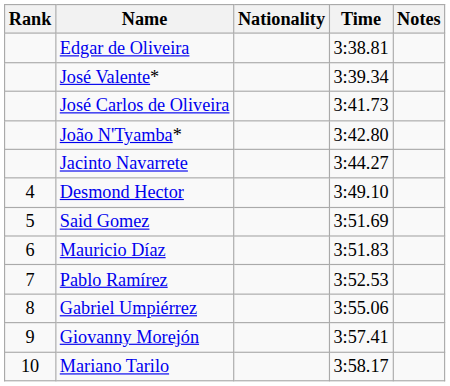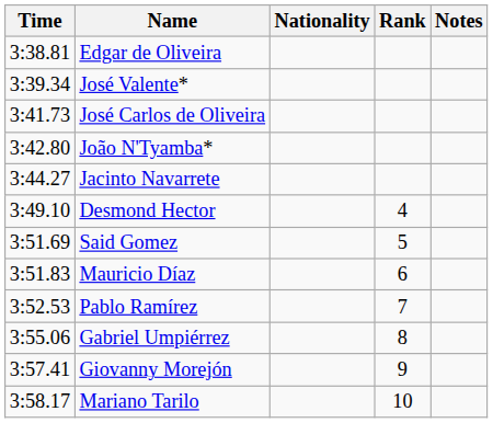 <table class="wikitable sortable" style="text-align:center">
 <tr>
-<th>Rank</th>
+<th>Time</th>
 <th>Name</th>
 <th>Nationality</th>
-<th>Time</th>
+<th>Rank</th>
 <th>Notes</th>
 </tr>
 <tr>
-<td></td>
+<td>3:38.81</td>
 <td align=left><a href='#'>Edgar de Oliveira</a></td>
 <td align=left></td>
-<td>3:38.81</td>
+<td></td>
 <td></td>
 </tr>
 <tr>
-<td></td>
+<td>3:39.34</td>
 <td align=left><a href='#'>José Valente</a>*</td>
 <td align=left></td>
-<td>3:39.34</td>
+<td></td>
 <td></td>
 </tr>
 <tr>
-<td></td>
+<td>3:41.73</td>
 <td align=left><a href='#'>José Carlos de Oliveira</a></td>
 <td align=left></td>
-<td>3:41.73</td>
+<td></td>
 <td></td>
 </tr>
 <tr>
-<td></td>
+<td>3:42.80</td>
 <td align=left><a href='#'>João N'Tyamba</a>*</td>
 <td align=left></td>
-<td>3:42.80</td>
+<td></td>
 <td></td>
 </tr>
 <tr>
-<td></td>
+<td>3:44.27</td>
 <td align=left><a href='#'>Jacinto Navarrete</a></td>
 <td align=left></td>
-<td>3:44.27</td>
+<td></td>
 <td></td>
 </tr>
 <tr>
-<td>4</td>
+<td>3:49.10</td>
 <td align=left><a href='#'>Desmond Hector</a></td>
 <td align=left></td>
-<td>3:49.10</td>
+<td>4</td>
 <td></td>
 </tr>
 <tr>
-<td>5</td>
+<td>3:51.69</td>
 <td align=left><a href='#'>Said Gomez</a></td>
 <td align=left></td>
-<td>3:51.69</td>
+<td>5</td>
 <td></td>
 </tr>
 <tr>
-<td>6</td>
+<td>3:51.83</td>
 <td align=left><a href='#'>Mauricio Díaz</a></td>
 <td align=left></td>
-<td>3:51.83</td>
+<td>6</td>
 <td></td>
 </tr>
 <tr>
-<td>7</td>
+<td>3:52.53</td>
 <td align=left><a href='#'>Pablo Ramírez</a></td>
 <td align=left></td>
-<td>3:52.53</td>
+<td>7</td>
 <td></td>
 </tr>
 <tr>
-<td>8</td>
+<td>3:55.06</td>
 <td align=left><a href='#'>Gabriel Umpiérrez</a></td>
 <td align=left></td>
-<td>3:55.06</td>
+<td>8</td>
 <td></td>
 </tr>
 <tr>
-<td>9</td>
+<td>3:57.41</td>
 <td align=left><a href='#'>Giovanny Morejón</a></td>
 <td align=left></td>
-<td>3:57.41</td>
+<td>9</td>
 <td></td>
 </tr>
 <tr>
-<td>10</td>
+<td>3:58.17</td>
 <td align=left><a href='#'>Mariano Tarilo</a></td>
 <td align=left></td>
-<td>3:58.17</td>
+<td>10</td>
 <td></td>
 </tr>
 </table>
